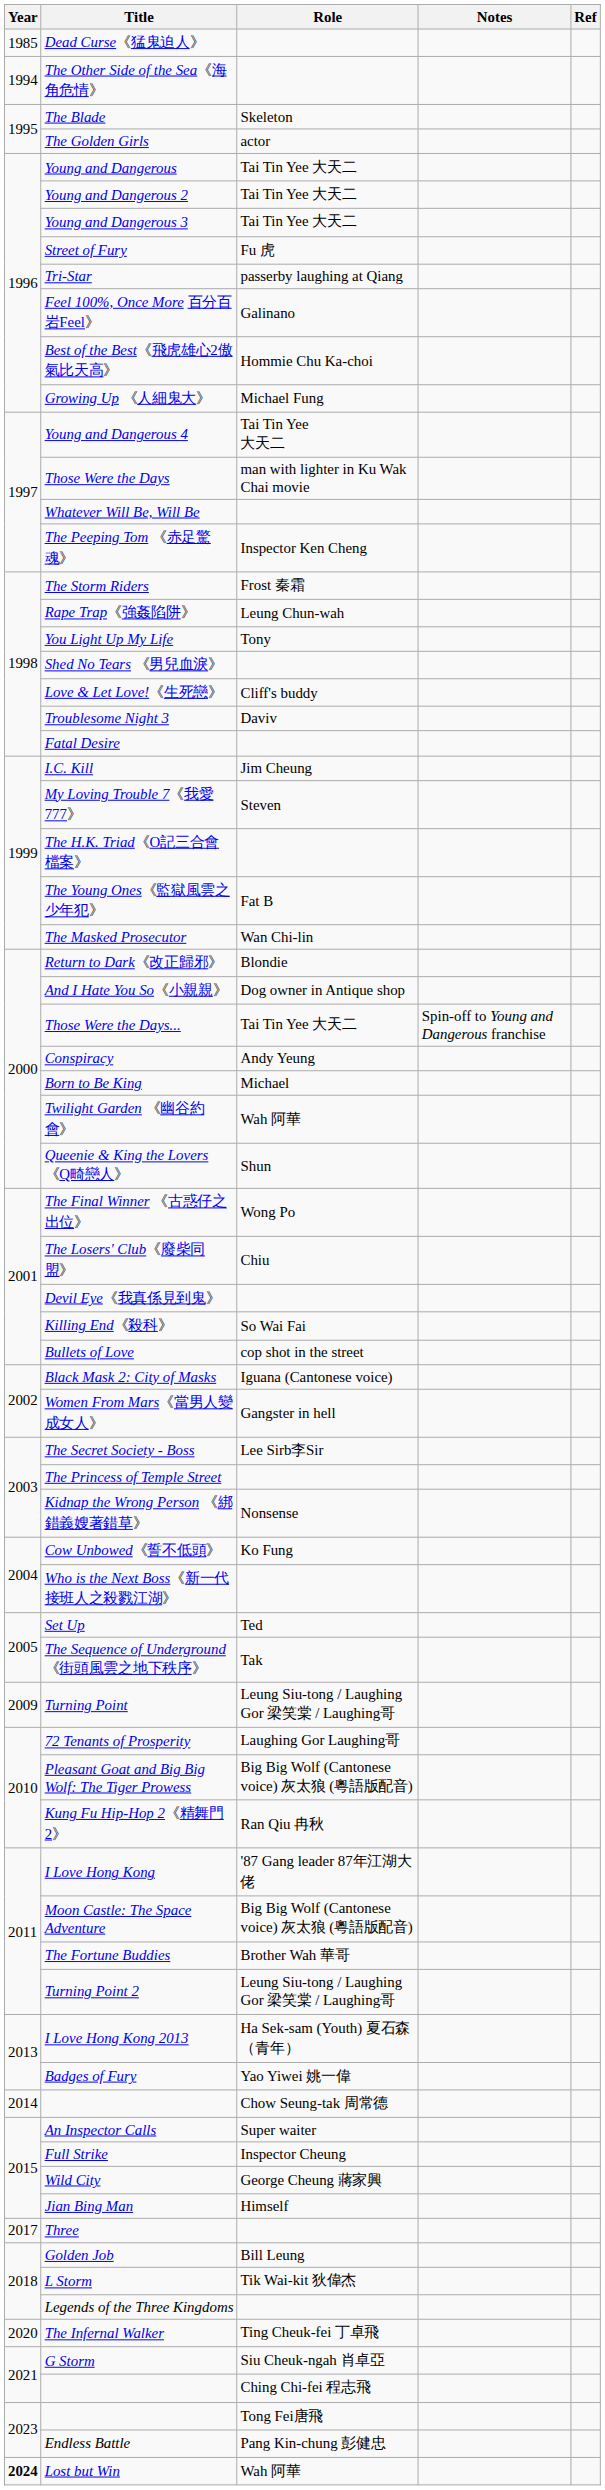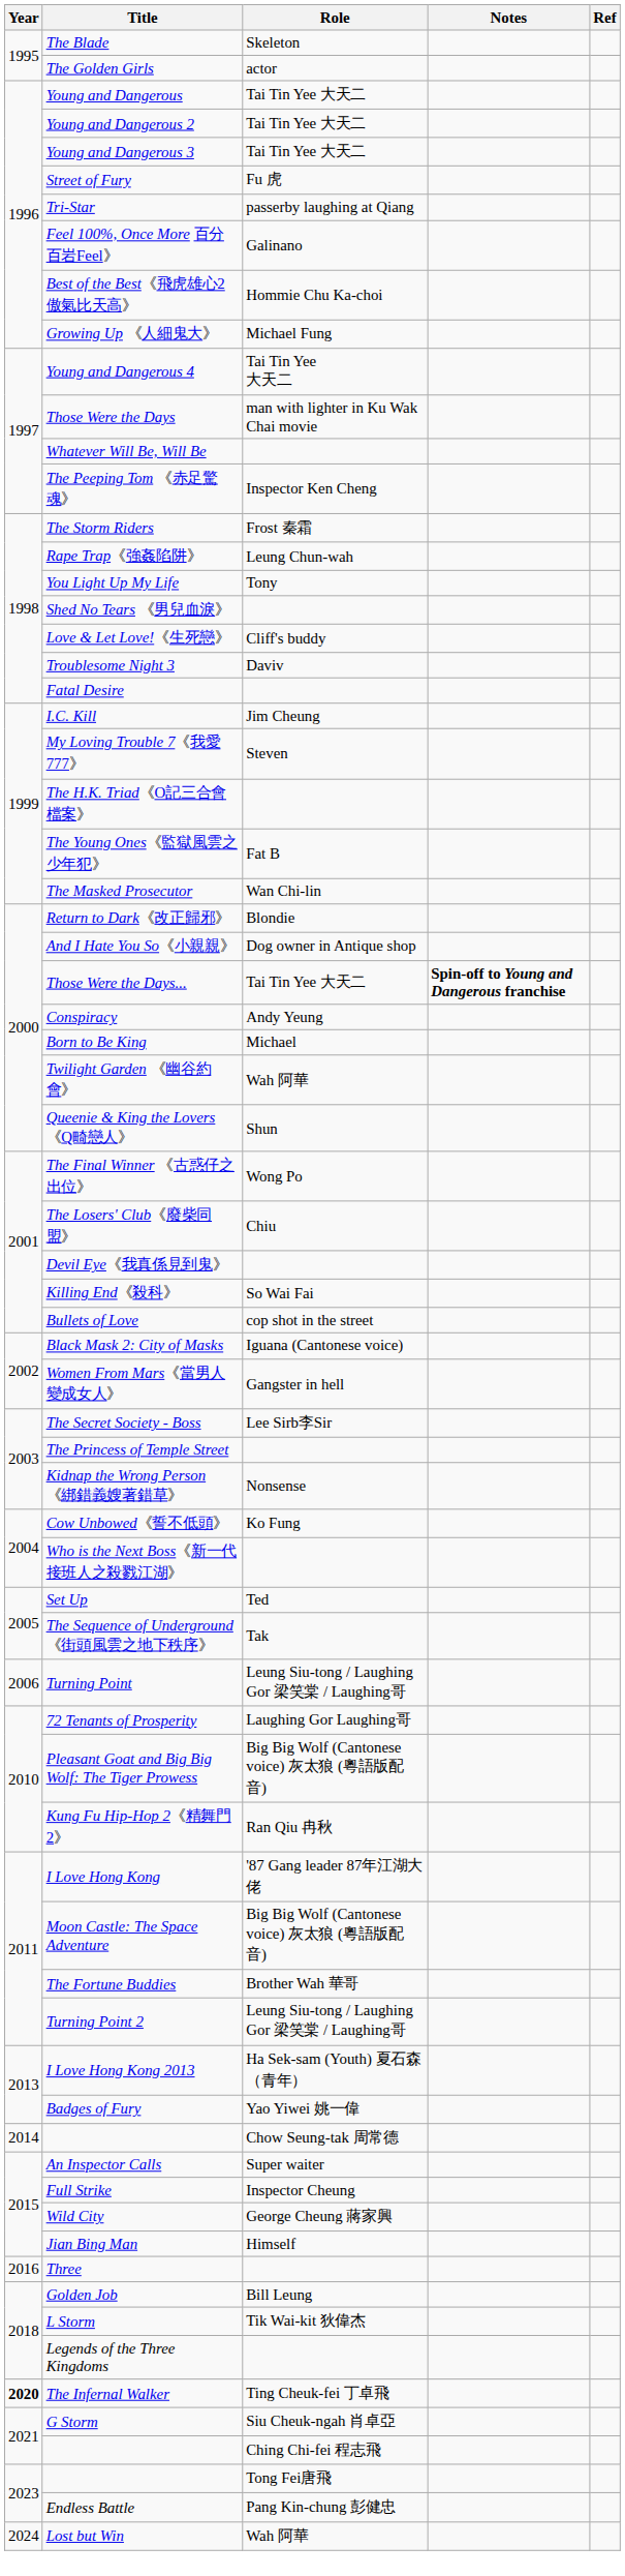 <table class="wikitable" style="font-size: 95%;">
 <tr>
 <th>Year</th>
 <th>Title</th>
 <th>Role</th>
 <th>Notes</th>
 <th>Ref</th>
-</tr>
-<tr>
-<td>1985</td>
-<td><em><a href='#'>Dead Curse</a></em>《<a href='#'>猛鬼迫人</a>》</td>
-<td></td>
-<td></td>
-<td></td>
-</tr>
-<tr>
-<td>1994</td>
-<td><em><a href='#'>The Other Side of the Sea</a></em>《<a href='#'>海角危情</a>》</td>
-<td></td>
-<td></td>
-<td></td>
 </tr>
 <tr>
 <td rowspan="2">1995</td>
 <td><em><a href='#'>The Blade</a></em></td>
 <td>Skeleton</td>
 <td></td>
 <td></td>
 </tr>
 <tr>
 <td><em><a href='#'>The Golden Girls</a></em></td>
 <td>actor</td>
 <td></td>
 <td></td>
 </tr>
 <tr>
 <td rowspan="8">1996</td>
 <td><em><a href='#'>Young and Dangerous</a></em></td>
 <td>Tai Tin Yee 大天二</td>
 <td></td>
 <td></td>
 </tr>
 <tr>
 <td><em><a href='#'>Young and Dangerous 2</a></em></td>
 <td>Tai Tin Yee 大天二</td>
 <td></td>
 <td></td>
 </tr>
 <tr>
 <td><em><a href='#'>Young and Dangerous 3</a></em></td>
 <td>Tai Tin Yee 大天二</td>
 <td></td>
 <td></td>
 </tr>
 <tr>
 <td><em><a href='#'>Street of Fury</a></em></td>
 <td>Fu 虎</td>
 <td></td>
 <td></td>
 </tr>
 <tr>
 <td><em><a href='#'>Tri-Star</a></em></td>
 <td>passerby laughing at Qiang</td>
 <td></td>
 <td></td>
 </tr>
 <tr>
 <td><em><a href='#'>Feel 100%, Once More</a></em> <a href='#'>百分百岩Feel</a>》</td>
 <td>Galinano</td>
 <td></td>
 <td></td>
 </tr>
 <tr>
 <td><em><a href='#'>Best of the Best</a></em>《<a href='#'>飛虎雄心2傲氣比天高</a>》</td>
 <td>Hommie Chu Ka-choi</td>
 <td></td>
 <td></td>
 </tr>
 <tr>
 <td><em><a href='#'>Growing Up</a></em> 《<a href='#'>人細鬼大</a>》</td>
 <td>Michael Fung</td>
 <td></td>
 <td></td>
 </tr>
 <tr>
 <td rowspan="4">1997</td>
 <td><em><a href='#'>Young and Dangerous 4</a></em></td>
 <td>Tai Tin Yee<br>大天二</td>
 <td></td>
 <td></td>
 </tr>
 <tr>
 <td><em><a href='#'>Those Were the Days</a></em></td>
 <td>man with lighter in Ku Wak Chai movie</td>
 <td></td>
 <td></td>
 </tr>
 <tr>
 <td><em><a href='#'>Whatever Will Be, Will Be</a></em></td>
 <td></td>
 <td></td>
 <td></td>
 </tr>
 <tr>
 <td><em><a href='#'>The Peeping Tom</a></em> 《<a href='#'>赤足驚魂</a>》</td>
 <td>Inspector Ken Cheng</td>
 <td></td>
 <td></td>
 </tr>
 <tr>
 <td rowspan="7">1998</td>
 <td><em><a href='#'>The Storm Riders</a></em></td>
 <td>Frost 秦霜</td>
 <td></td>
 <td></td>
 </tr>
 <tr>
 <td><em><a href='#'>Rape Trap</a></em>《<a href='#'>強姦陷阱</a>》</td>
 <td>Leung Chun-wah</td>
 <td></td>
 <td></td>
 </tr>
 <tr>
 <td><em><a href='#'>You Light Up My Life</a></em></td>
 <td>Tony</td>
 <td></td>
 <td></td>
 </tr>
 <tr>
 <td><em><a href='#'>Shed No Tears</a></em> 《<a href='#'>男兒血淚</a>》</td>
 <td></td>
 <td></td>
 <td></td>
 </tr>
 <tr>
 <td><em><a href='#'>Love & Let Love!</a></em>《<a href='#'>生死戀</a>》</td>
 <td>Cliff's buddy</td>
 <td></td>
 <td></td>
 </tr>
 <tr>
 <td><em><a href='#'>Troublesome Night 3</a></em></td>
 <td>Daviv</td>
 <td></td>
 <td></td>
 </tr>
 <tr>
 <td><em><a href='#'>Fatal Desire</a></em></td>
 <td></td>
 <td></td>
 <td></td>
 </tr>
 <tr>
 <td rowspan="5">1999</td>
 <td><em><a href='#'>I.C. Kill</a></em></td>
 <td>Jim Cheung</td>
 <td></td>
 <td></td>
 </tr>
 <tr>
 <td><em><a href='#'>My Loving Trouble 7</a></em>《<a href='#'>我愛777</a>》</td>
 <td>Steven</td>
 <td></td>
 <td></td>
 </tr>
 <tr>
 <td><em><a href='#'>The H.K. Triad</a></em>《<a href='#'>O記三合會檔案</a>》</td>
 <td></td>
 <td></td>
 <td></td>
 </tr>
 <tr>
 <td><em><a href='#'>The Young Ones</a></em>《<a href='#'>監獄風雲之少年犯</a>》</td>
 <td>Fat B</td>
 <td></td>
 <td></td>
 </tr>
 <tr>
 <td><em><a href='#'>The Masked Prosecutor</a></em></td>
 <td>Wan Chi-lin</td>
 <td></td>
 <td></td>
 </tr>
 <tr>
 <td rowspan="7">2000</td>
 <td><em><a href='#'>Return to Dark</a></em>《<a href='#'>改正歸邪</a>》</td>
 <td>Blondie</td>
 <td></td>
 <td></td>
 </tr>
 <tr>
 <td><em><a href='#'>And I Hate You So</a></em>《<a href='#'>小親親</a>》</td>
 <td>Dog owner in Antique shop</td>
 <td></td>
 <td></td>
 </tr>
 <tr>
 <td><em><a href='#'>Those Were the Days...</a></em></td>
 <td>Tai Tin Yee 大天二</td>
-<td>Spin-off to <em>Young and Dangerous</em> franchise</td>
+<td><strong>Spin-off to <em>Young and Dangerous</em> franchise</strong></td>
 <td></td>
 </tr>
 <tr>
 <td><em><a href='#'>Conspiracy</a></em></td>
 <td>Andy Yeung</td>
 <td></td>
 <td></td>
 </tr>
 <tr>
 <td><em><a href='#'>Born to Be King</a></em></td>
 <td>Michael</td>
 <td></td>
 <td></td>
 </tr>
 <tr>
 <td><em><a href='#'>Twilight Garden</a></em> 《<a href='#'>幽谷約會</a>》</td>
 <td>Wah 阿華</td>
 <td></td>
 <td></td>
 </tr>
 <tr>
 <td><em><a href='#'>Queenie & King the Lovers</a></em> 《<a href='#'>Q畸戀人</a>》</td>
 <td>Shun</td>
 <td></td>
 <td></td>
 </tr>
 <tr>
 <td rowspan="5">2001</td>
 <td><em><a href='#'>The Final Winner</a></em> 《<a href='#'>古惑仔之出位</a>》</td>
 <td>Wong Po</td>
 <td></td>
 <td></td>
 </tr>
 <tr>
 <td><em><a href='#'>The Losers' Club</a></em>《<a href='#'>廢柴同盟</a>》</td>
 <td>Chiu</td>
 <td></td>
 <td></td>
 </tr>
 <tr>
 <td><em><a href='#'>Devil Eye</a></em>《<a href='#'>我真係見到鬼</a>》</td>
 <td></td>
 <td></td>
 <td></td>
 </tr>
 <tr>
 <td><em><a href='#'>Killing End</a></em>《<a href='#'>殺科</a>》</td>
 <td>So Wai Fai</td>
 <td></td>
 <td></td>
 </tr>
 <tr>
 <td><em><a href='#'>Bullets of Love</a></em></td>
 <td>cop shot in the street</td>
 <td></td>
 <td></td>
 </tr>
 <tr>
 <td rowspan="2">2002</td>
 <td><em><a href='#'>Black Mask 2: City of Masks</a></em></td>
 <td>Iguana (Cantonese voice)</td>
 <td></td>
 <td></td>
 </tr>
 <tr>
 <td><em><a href='#'>Women From Mars</a></em>《<a href='#'>當男人變成女人</a>》</td>
 <td>Gangster in hell</td>
 <td></td>
 <td></td>
 </tr>
 <tr>
 <td rowspan="3">2003</td>
 <td><em><a href='#'>The Secret Society - Boss</a></em></td>
 <td>Lee Sirb李Sir</td>
 <td></td>
 <td></td>
 </tr>
 <tr>
 <td><em><a href='#'>The Princess of Temple Street</a></em></td>
 <td></td>
 <td></td>
 <td></td>
 </tr>
 <tr>
 <td><em><a href='#'>Kidnap the Wrong Person</a></em> 《<a href='#'>綁錯義嫂著錯草</a>》</td>
 <td>Nonsense</td>
 <td></td>
 <td></td>
 </tr>
 <tr>
 <td rowspan="2">2004</td>
 <td><em><a href='#'>Cow Unbowed</a></em>《<a href='#'>誓不低頭</a>》</td>
 <td>Ko Fung</td>
 <td></td>
 <td></td>
 </tr>
 <tr>
 <td><em><a href='#'>Who is the Next Boss</a></em>《<a href='#'>新一代接班人之殺戮江湖</a>》</td>
 <td></td>
 <td></td>
 <td></td>
 </tr>
 <tr>
 <td rowspan="2">2005</td>
 <td><em><a href='#'>Set Up</a></em></td>
 <td>Ted</td>
 <td></td>
 <td></td>
 </tr>
 <tr>
 <td><em><a href='#'>The Sequence of Underground</a></em>《<a href='#'>街頭風雲之地下秩序</a>》</td>
 <td>Tak</td>
 <td></td>
 <td></td>
 </tr>
 <tr>
-<td rowspan="1">2009</td>
+<td rowspan="1">2006</td>
 <td><em><a href='#'>Turning Point</a></em></td>
 <td>Leung Siu-tong / Laughing Gor  梁笑棠 / Laughing哥</td>
 <td></td>
 <td></td>
 </tr>
 <tr>
 <td rowspan="3">2010</td>
 <td><em><a href='#'>72 Tenants of Prosperity</a></em></td>
 <td>Laughing Gor Laughing哥</td>
 <td></td>
 <td></td>
 </tr>
 <tr>
 <td><em><a href='#'>Pleasant Goat and Big Big Wolf: The Tiger Prowess</a></em></td>
 <td>Big Big Wolf (Cantonese voice) 灰太狼 (粵語版配音)</td>
 <td></td>
 <td></td>
 </tr>
 <tr>
 <td><em><a href='#'>Kung Fu Hip-Hop 2</a></em>《<a href='#'>精舞門2</a>》</td>
 <td>Ran Qiu 冉秋</td>
 <td></td>
 <td></td>
 </tr>
 <tr>
 <td rowspan="4">2011</td>
 <td><em><a href='#'>I Love Hong Kong</a></em></td>
 <td>'87 Gang leader 87年江湖大佬</td>
 <td></td>
 <td></td>
 </tr>
 <tr>
 <td><em><a href='#'>Moon Castle: The Space Adventure</a></em></td>
 <td>Big Big Wolf (Cantonese voice) 灰太狼 (粵語版配音)</td>
 <td></td>
 <td></td>
 </tr>
 <tr>
 <td><em><a href='#'>The Fortune Buddies</a></em></td>
 <td>Brother Wah 華哥</td>
 <td></td>
 <td></td>
 </tr>
 <tr>
 <td><em><a href='#'>Turning Point 2</a></em></td>
 <td>Leung Siu-tong / Laughing Gor 梁笑棠 / Laughing哥</td>
 <td></td>
 <td></td>
 </tr>
 <tr>
 <td rowspan="2">2013</td>
 <td><em><a href='#'>I Love Hong Kong 2013</a></em></td>
 <td>Ha Sek-sam (Youth) 夏石森（青年）</td>
 <td></td>
 <td></td>
 </tr>
 <tr>
 <td><em><a href='#'>Badges of Fury</a></em></td>
 <td>Yao Yiwei 姚一偉</td>
 <td></td>
 <td></td>
 </tr>
 <tr>
 <td>2014</td>
 <td><em></em></td>
 <td>Chow Seung-tak 周常德</td>
 <td></td>
 <td></td>
 </tr>
 <tr>
 <td rowspan=4>2015</td>
 <td><em><a href='#'>An Inspector Calls</a></em></td>
 <td>Super waiter</td>
 <td></td>
 <td></td>
 </tr>
 <tr>
 <td><em><a href='#'>Full Strike</a></em></td>
 <td>Inspector Cheung</td>
 <td></td>
 <td></td>
 </tr>
 <tr>
 <td><em><a href='#'>Wild City</a></em></td>
 <td>George Cheung 蔣家興</td>
 <td></td>
 <td></td>
 </tr>
 <tr>
 <td><em><a href='#'>Jian Bing Man</a></em></td>
 <td>Himself</td>
 <td></td>
 <td></td>
 </tr>
 <tr>
-<td>2017</td>
+<td>2016</td>
 <td><em><a href='#'>Three</a></em></td>
 <td></td>
 <td></td>
 <td></td>
 </tr>
 <tr>
 <td rowspan="3">2018</td>
 <td><em><a href='#'>Golden Job</a></em></td>
 <td>Bill Leung</td>
 <td></td>
 <td></td>
 </tr>
 <tr>
 <td><em><a href='#'>L Storm</a></em></td>
 <td>Tik Wai-kit 狄偉杰</td>
 <td></td>
 <td></td>
 </tr>
 <tr>
 <td><em>Legends of the Three Kingdoms</em></td>
 <td></td>
 <td></td>
 <td></td>
 </tr>
 <tr>
-<td>2020</td>
+<td><strong>2020</strong></td>
 <td><em><a href='#'>The Infernal Walker</a></em></td>
 <td>Ting Cheuk-fei 丁卓飛</td>
 <td></td>
 <td></td>
 </tr>
 <tr>
 <td rowspan="2">2021</td>
 <td><em><a href='#'>G Storm</a></em></td>
 <td>Siu Cheuk-ngah 肖卓亞</td>
 <td></td>
 <td></td>
 </tr>
 <tr>
 <td><em></em></td>
 <td>Ching Chi-fei 程志飛</td>
 <td></td>
 <td></td>
 </tr>
 <tr>
 <td rowspan="2">2023</td>
 <td><em></em></td>
 <td>Tong Fei唐飛</td>
 <td></td>
 <td></td>
 </tr>
 <tr>
 <td><em>Endless Battle</em></td>
 <td>Pang Kin-chung 彭健忠</td>
 <td></td>
 <td></td>
 </tr>
 <tr>
-<td><strong>2024</strong></td>
+<td>2024</td>
 <td><em><a href='#'>Lost but Win</a></em></td>
 <td>Wah 阿華</td>
 <td></td>
 <td></td>
 </tr>
 </table>
